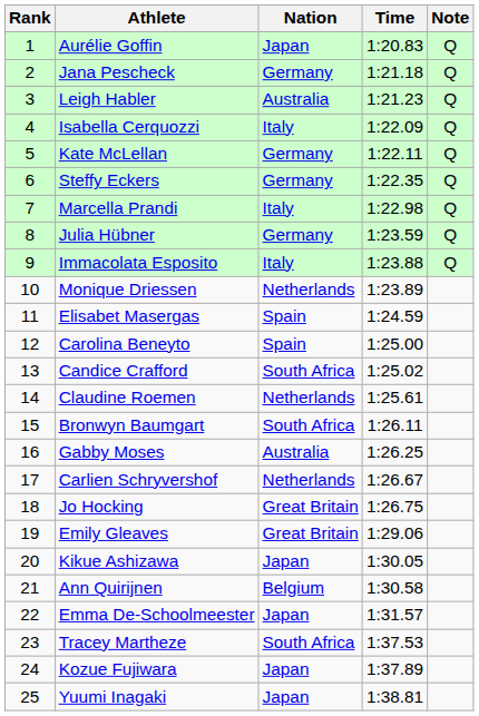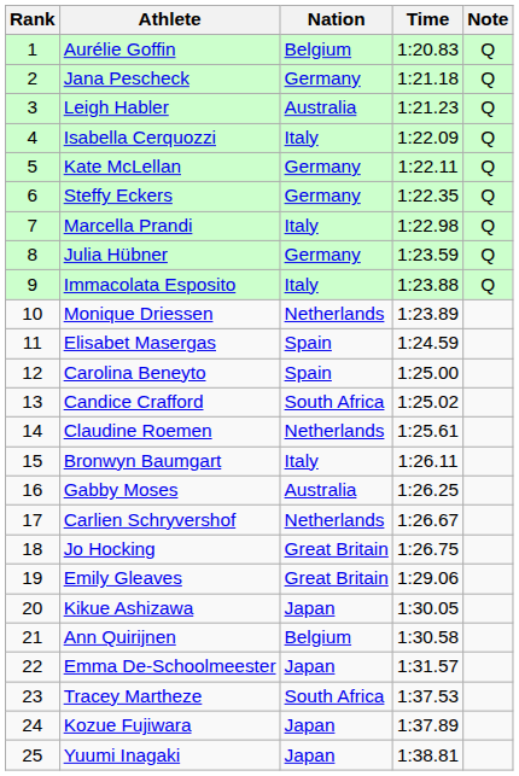 <table class="wikitable sortable" style="text-align:center">
 <tr>
 <th>Rank</th>
 <th>Athlete</th>
 <th>Nation</th>
 <th>Time</th>
 <th>Note</th>
 </tr>
 <tr bgcolor=ccffcc>
 <td>1</td>
 <td align=left><a href='#'>Aurélie Goffin</a></td>
-<td align=left> <a href='#'>Japan</a></td>
+<td align=left> <a href='#'>Belgium</a></td>
 <td>1:20.83</td>
 <td>Q</td>
 </tr>
 <tr bgcolor=ccffcc>
 <td>2</td>
 <td align=left><a href='#'>Jana Pescheck</a></td>
 <td align=left> <a href='#'>Germany</a></td>
 <td>1:21.18</td>
 <td>Q</td>
 </tr>
 <tr bgcolor=ccffcc>
 <td>3</td>
 <td align=left><a href='#'>Leigh Habler</a></td>
 <td align=left> <a href='#'>Australia</a></td>
 <td>1:21.23</td>
 <td>Q</td>
 </tr>
 <tr bgcolor=ccffcc>
 <td>4</td>
 <td align=left><a href='#'>Isabella Cerquozzi</a></td>
 <td align=left> <a href='#'>Italy</a></td>
 <td>1:22.09</td>
 <td>Q</td>
 </tr>
 <tr bgcolor=ccffcc>
 <td>5</td>
 <td align=left><a href='#'>Kate McLellan</a></td>
 <td align=left> <a href='#'>Germany</a></td>
 <td>1:22.11</td>
 <td>Q</td>
 </tr>
 <tr bgcolor=ccffcc>
 <td>6</td>
 <td align=left><a href='#'>Steffy Eckers</a></td>
 <td align=left> <a href='#'>Germany</a></td>
 <td>1:22.35</td>
 <td>Q</td>
 </tr>
 <tr bgcolor=ccffcc>
 <td>7</td>
 <td align=left><a href='#'>Marcella Prandi</a></td>
 <td align=left> <a href='#'>Italy</a></td>
 <td>1:22.98</td>
 <td>Q</td>
 </tr>
 <tr bgcolor=ccffcc>
 <td>8</td>
 <td align=left><a href='#'>Julia Hübner</a></td>
 <td align=left> <a href='#'>Germany</a></td>
 <td>1:23.59</td>
 <td>Q</td>
 </tr>
 <tr bgcolor=ccffcc>
 <td>9</td>
 <td align=left><a href='#'>Immacolata Esposito</a></td>
 <td align=left> <a href='#'>Italy</a></td>
 <td>1:23.88</td>
 <td>Q</td>
 </tr>
 <tr>
 <td>10</td>
 <td align=left><a href='#'>Monique Driessen</a></td>
 <td align=left> <a href='#'>Netherlands</a></td>
 <td>1:23.89</td>
 <td></td>
 </tr>
 <tr>
 <td>11</td>
 <td align=left><a href='#'>Elisabet Masergas</a></td>
 <td align=left> <a href='#'>Spain</a></td>
 <td>1:24.59</td>
 <td></td>
 </tr>
 <tr>
 <td>12</td>
 <td align=left><a href='#'>Carolina Beneyto</a></td>
 <td align=left> <a href='#'>Spain</a></td>
 <td>1:25.00</td>
 <td></td>
 </tr>
 <tr>
 <td>13</td>
 <td align=left><a href='#'>Candice Crafford</a></td>
 <td align=left> <a href='#'>South Africa</a></td>
 <td>1:25.02</td>
 <td></td>
 </tr>
 <tr>
 <td>14</td>
 <td align=left><a href='#'>Claudine Roemen</a></td>
 <td align=left> <a href='#'>Netherlands</a></td>
 <td>1:25.61</td>
 <td></td>
 </tr>
 <tr>
 <td>15</td>
 <td align=left><a href='#'>Bronwyn Baumgart</a></td>
-<td align=left> <a href='#'>South Africa</a></td>
+<td align=left> <a href='#'>Italy</a></td>
 <td>1:26.11</td>
 <td></td>
 </tr>
 <tr>
 <td>16</td>
 <td align=left><a href='#'>Gabby Moses</a></td>
 <td align=left> <a href='#'>Australia</a></td>
 <td>1:26.25</td>
 <td></td>
 </tr>
 <tr>
 <td>17</td>
 <td align=left><a href='#'>Carlien Schryvershof</a></td>
 <td align=left> <a href='#'>Netherlands</a></td>
 <td>1:26.67</td>
 <td></td>
 </tr>
 <tr>
 <td>18</td>
 <td align=left><a href='#'>Jo Hocking</a></td>
 <td align=left> <a href='#'>Great Britain</a></td>
 <td>1:26.75</td>
 <td></td>
 </tr>
 <tr>
 <td>19</td>
 <td align=left><a href='#'>Emily Gleaves</a></td>
 <td align=left> <a href='#'>Great Britain</a></td>
 <td>1:29.06</td>
 <td></td>
 </tr>
 <tr>
 <td>20</td>
 <td align=left><a href='#'>Kikue Ashizawa</a></td>
 <td align=left> <a href='#'>Japan</a></td>
 <td>1:30.05</td>
 <td></td>
 </tr>
 <tr>
 <td>21</td>
 <td align=left><a href='#'>Ann Quirijnen</a></td>
 <td align=left> <a href='#'>Belgium</a></td>
 <td>1:30.58</td>
 <td></td>
 </tr>
 <tr>
 <td>22</td>
 <td align=left><a href='#'>Emma De-Schoolmeester</a></td>
 <td align=left> <a href='#'>Japan</a></td>
 <td>1:31.57</td>
 <td></td>
 </tr>
 <tr>
 <td>23</td>
 <td align=left><a href='#'>Tracey Martheze</a></td>
 <td align=left> <a href='#'>South Africa</a></td>
 <td>1:37.53</td>
 <td></td>
 </tr>
 <tr>
 <td>24</td>
 <td align=left><a href='#'>Kozue Fujiwara</a></td>
 <td align=left> <a href='#'>Japan</a></td>
 <td>1:37.89</td>
 <td></td>
 </tr>
 <tr>
 <td>25</td>
 <td align=left><a href='#'>Yuumi Inagaki</a></td>
 <td align=left> <a href='#'>Japan</a></td>
 <td>1:38.81</td>
 <td></td>
 </tr>
 </table>
